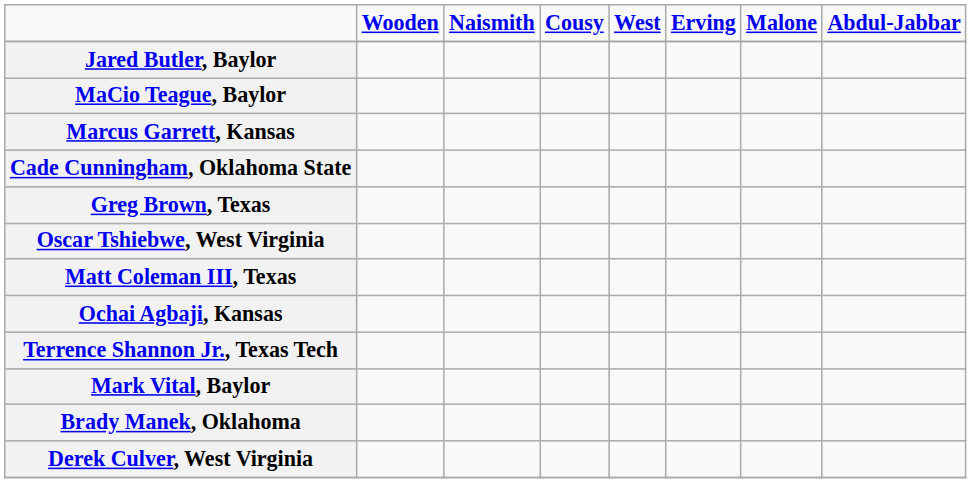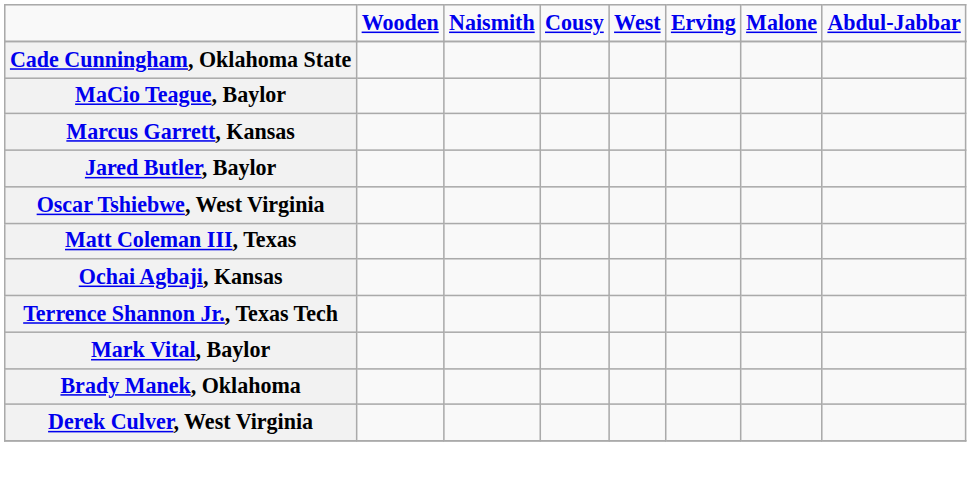 <table class="wikitable" style="white-space:nowrap; font-size:90%;">
 <tr>
 <td></td>
 <td><strong><a href='#'>Wooden</a></strong></td>
 <td><strong><a href='#'>Naismith</a></strong></td>
 <td><strong><a href='#'>Cousy</a></strong></td>
 <td><strong><a href='#'>West</a></strong></td>
 <td><strong><a href='#'>Erving</a></strong></td>
 <td><strong><a href='#'>Malone</a></strong></td>
 <td><strong><a href='#'>Abdul-Jabbar</a></strong></td>
 </tr>
 <tr>
 </tr>
 <tr>
-<th><a href='#'>Jared Butler</a>, Baylor</th>
+<th><a href='#'>Cade Cunningham</a>, Oklahoma State</th>
 <td></td>
 <td></td>
 <td></td>
 <td></td>
 <td></td>
 <td></td>
 <td></td>
 </tr>
 <tr>
 <th><a href='#'>MaCio Teague</a>, Baylor</th>
 <td></td>
 <td></td>
 <td></td>
 <td></td>
 <td></td>
 <td></td>
 <td></td>
 </tr>
 <tr>
 <th><a href='#'>Marcus Garrett</a>, Kansas</th>
 <td></td>
 <td></td>
 <td></td>
 <td></td>
 <td></td>
 <td></td>
 <td></td>
 </tr>
 <tr>
-<th><a href='#'>Cade Cunningham</a>, Oklahoma State</th>
-<td></td>
-<td></td>
-<td></td>
-<td></td>
-<td></td>
-<td></td>
-<td></td>
-</tr>
-<tr>
-<th><a href='#'>Greg Brown</a>, Texas</th>
+<th><a href='#'>Jared Butler</a>, Baylor</th>
 <td></td>
 <td></td>
 <td></td>
 <td></td>
 <td></td>
 <td></td>
 <td></td>
 </tr>
 <tr>
 <th><a href='#'>Oscar Tshiebwe</a>, West Virginia</th>
 <td></td>
 <td></td>
 <td></td>
 <td></td>
 <td></td>
 <td></td>
 <td></td>
 </tr>
 <tr>
 <th><a href='#'>Matt Coleman III</a>, Texas</th>
 <td></td>
 <td></td>
 <td></td>
 <td></td>
 <td></td>
 <td></td>
 <td></td>
 </tr>
 <tr>
 <th><a href='#'>Ochai Agbaji</a>, Kansas</th>
 <td></td>
 <td></td>
 <td></td>
 <td></td>
 <td></td>
 <td></td>
 <td></td>
 </tr>
 <tr>
 <th><a href='#'>Terrence Shannon Jr.</a>, Texas Tech</th>
 <td></td>
 <td></td>
 <td></td>
 <td></td>
 <td></td>
 <td></td>
 <td></td>
 </tr>
 <tr>
 <th><a href='#'>Mark Vital</a>, Baylor</th>
 <td></td>
 <td></td>
 <td></td>
 <td></td>
 <td></td>
 <td></td>
 <td></td>
 </tr>
 <tr>
 <th><a href='#'>Brady Manek</a>, Oklahoma</th>
 <td></td>
 <td></td>
 <td></td>
 <td></td>
 <td></td>
 <td></td>
 <td></td>
 </tr>
 <tr>
 <th><a href='#'>Derek Culver</a>, West Virginia</th>
 <td></td>
 <td></td>
 <td></td>
 <td></td>
 <td></td>
 <td></td>
 <td></td>
 </tr>
 <tr>
 </tr>
 </table>
